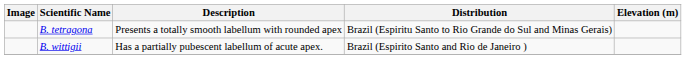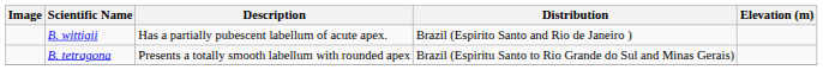 <table class="wikitable">
 <tr>
 <th>Image</th>
 <th>Scientific Name</th>
 <th>Description</th>
 <th>Distribution</th>
 <th>Elevation (m)</th>
 </tr>
 <tr>
 <td></td>
+<td><em><a href='#'>B. wittigii</a></em> </td>
+<td>Has a partially pubescent labellum of acute apex.</td>
+<td>Brazil (Espirito Santo and Rio de Janeiro )</td>
+<td></td>
+</tr>
+<tr>
+<td></td>
 <td><em><a href='#'>B. tetragona</a></em> </td>
 <td>Presents a totally smooth labellum with rounded apex</td>
 <td>Brazil (Espiritu Santo to Rio Grande do Sul and Minas Gerais)</td>
 <td></td>
 </tr>
 <tr>
-<td></td>
-<td><em><a href='#'>B. wittigii</a></em> </td>
-<td>Has a partially pubescent labellum of acute apex.</td>
-<td>Brazil (Espirito Santo and Rio de Janeiro )</td>
-<td></td>
-</tr>
-<tr>
 </tr>
 </table>
